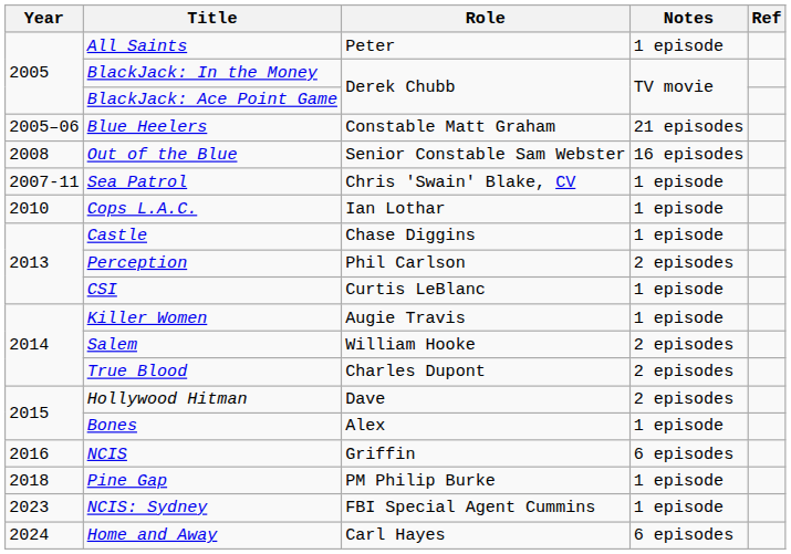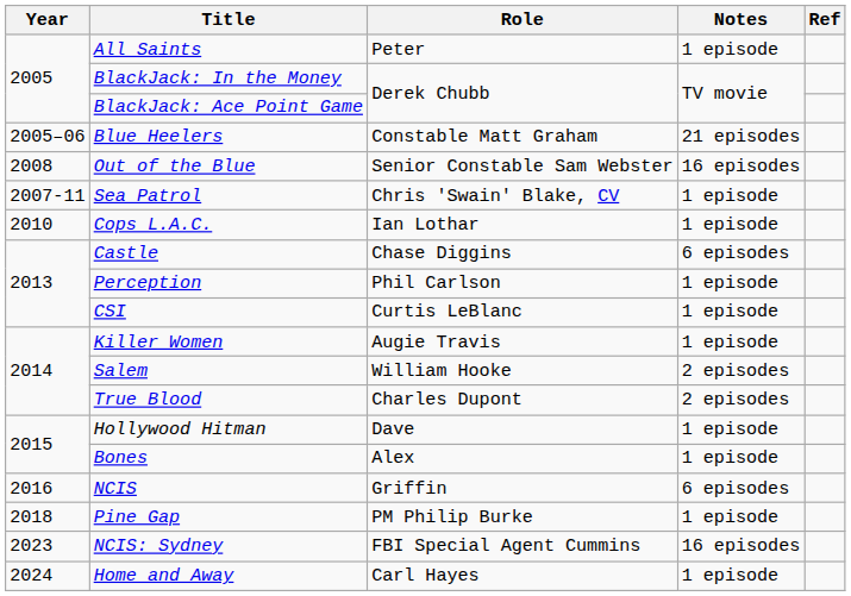 <table class="wikitable sortable">
 <tr>
 <th>Year</th>
 <th>Title</th>
 <th>Role</th>
 <th>Notes</th>
 <th>Ref</th>
 </tr>
 <tr>
 <td rowspan="3">2005</td>
 <td><em><a href='#'>All Saints</a></em></td>
 <td>Peter</td>
 <td>1 episode</td>
 <td></td>
 </tr>
 <tr>
 <td><em><a href='#'>BlackJack: In the Money</a></em></td>
 <td rowspan="2">Derek Chubb</td>
 <td rowspan="2">TV movie</td>
 <td></td>
 </tr>
 <tr>
 <td><em><a href='#'>BlackJack: Ace Point Game</a></em></td>
 <td></td>
 </tr>
 <tr>
 <td>2005–06</td>
 <td><em><a href='#'>Blue Heelers</a></em></td>
 <td>Constable Matt Graham</td>
 <td>21 episodes</td>
 <td></td>
 </tr>
 <tr>
 <td>2008</td>
 <td><em><a href='#'>Out of the Blue</a></em></td>
 <td>Senior Constable Sam Webster</td>
 <td>16 episodes</td>
 <td></td>
 </tr>
 <tr>
 <td>2007-11</td>
 <td><em><a href='#'>Sea Patrol</a></em></td>
 <td>Chris 'Swain' Blake, <a href='#'>CV</a></td>
 <td>1 episode</td>
 <td></td>
 </tr>
 <tr>
 <td>2010</td>
 <td><em><a href='#'>Cops L.A.C.</a></em></td>
 <td>Ian Lothar</td>
 <td>1 episode</td>
 <td></td>
 </tr>
 <tr>
 <td rowspan="3">2013</td>
 <td><em><a href='#'>Castle</a></em></td>
 <td>Chase Diggins</td>
-<td>1 episode</td>
+<td>6 episodes</td>
 <td></td>
 </tr>
 <tr>
 <td><em><a href='#'>Perception</a></em></td>
 <td>Phil Carlson</td>
-<td>2 episodes</td>
+<td>1 episode</td>
 <td></td>
 </tr>
 <tr>
 <td><em><a href='#'>CSI</a></em></td>
 <td>Curtis LeBlanc</td>
 <td>1 episode</td>
 <td></td>
 </tr>
 <tr>
 <td rowspan="3">2014</td>
 <td><em><a href='#'>Killer Women</a></em></td>
 <td>Augie Travis</td>
 <td>1 episode</td>
 <td></td>
 </tr>
 <tr>
 <td><em><a href='#'>Salem</a></em></td>
 <td>William Hooke</td>
 <td>2 episodes</td>
 <td></td>
 </tr>
 <tr>
 <td><em><a href='#'>True Blood</a></em></td>
 <td>Charles Dupont</td>
 <td>2 episodes</td>
 <td></td>
 </tr>
 <tr>
 <td rowspan="2">2015</td>
 <td><em>Hollywood Hitman</em></td>
 <td>Dave</td>
-<td>2 episodes</td>
+<td>1 episode</td>
 <td></td>
 </tr>
 <tr>
 <td><em><a href='#'>Bones</a></em></td>
 <td>Alex</td>
 <td>1 episode</td>
 <td></td>
 </tr>
 <tr>
 <td>2016</td>
 <td><em><a href='#'>NCIS</a></em></td>
 <td>Griffin</td>
 <td>6 episodes</td>
 <td></td>
 </tr>
 <tr>
 <td>2018</td>
 <td><em><a href='#'>Pine Gap</a></em></td>
 <td>PM Philip Burke</td>
 <td>1 episode</td>
 <td></td>
 </tr>
 <tr>
 <td>2023</td>
 <td><em><a href='#'>NCIS: Sydney</a></em></td>
 <td>FBI Special Agent Cummins</td>
-<td>1 episode</td>
+<td>16 episodes</td>
 <td></td>
 </tr>
 <tr>
 <td>2024</td>
 <td><a href='#'><em>Home and Away</em></a></td>
 <td>Carl Hayes</td>
-<td>6 episodes</td>
+<td>1 episode</td>
 <td></td>
 </tr>
 </table>
